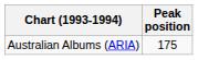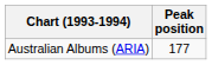 <table class="wikitable sortable">
 <tr>
 <th>Chart (1993-1994)</th>
 <th>Peak<br>position</th>
 </tr>
 <tr>
 <td>Australian Albums (<a href='#'>ARIA</a>)</td>
-<td align="center">175</td>
+<td align="center">177</td>
 </tr>
 </table>
